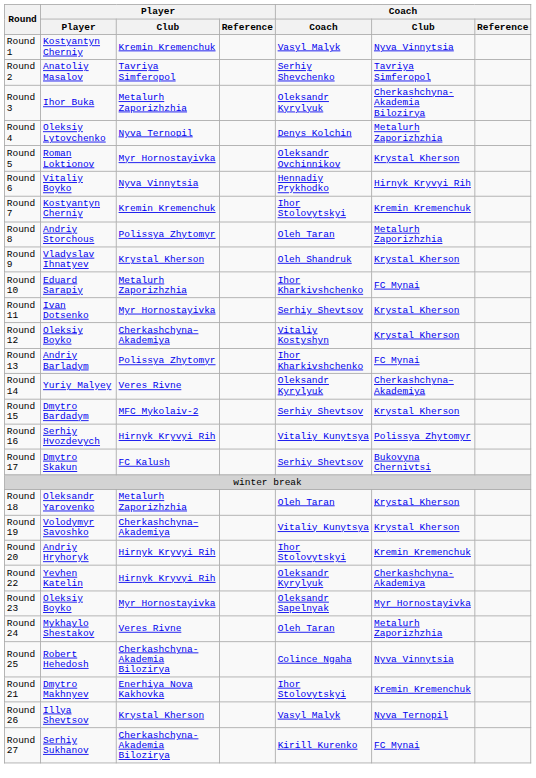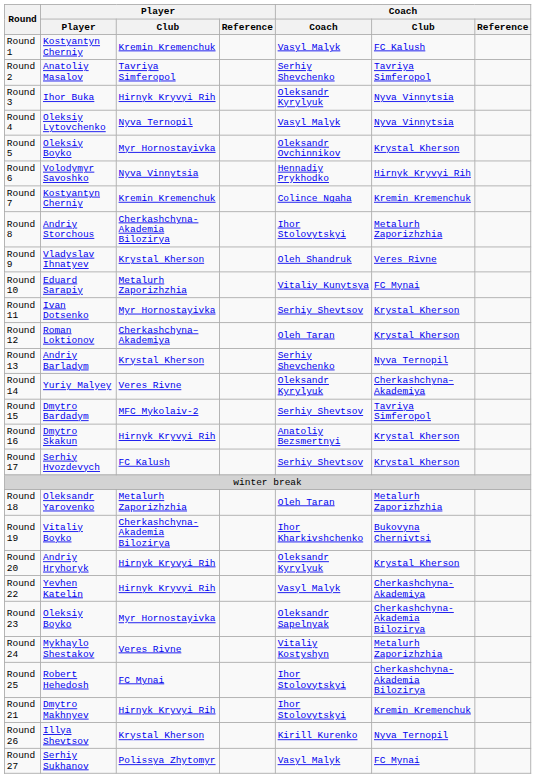 <table class="wikitable collapsible autocollapse" style="text-align:left; font-size:85%">
 <tr>
 <th rowspan="2">Round</th>
 <th colspan="3">Player</th>
 <th colspan="3">Coach</th>
 </tr>
 <tr>
 <th>Player</th>
 <th>Club</th>
 <th>Reference</th>
 <th>Coach</th>
 <th>Club</th>
 <th>Reference</th>
 </tr>
 <tr>
 <td>Round 1</td>
 <td> <a href='#'>Kostyantyn Cherniy</a></td>
 <td><a href='#'>Kremin Kremenchuk</a></td>
 <td align=center></td>
 <td> <a href='#'>Vasyl Malyk</a></td>
-<td><a href='#'>Nyva Vinnytsia</a></td>
+<td><a href='#'>FC Kalush</a></td>
 <td align=center></td>
 </tr>
 <tr>
 <td>Round 2</td>
 <td> <a href='#'>Anatoliy Masalov</a></td>
 <td><a href='#'>Tavriya Simferopol</a></td>
 <td align=center></td>
 <td> <a href='#'>Serhiy Shevchenko</a></td>
 <td><a href='#'>Tavriya Simferopol</a></td>
 <td align=center></td>
 </tr>
 <tr>
 <td>Round 3</td>
 <td> <a href='#'>Ihor Buka</a></td>
-<td><a href='#'>Metalurh Zaporizhzhia</a></td>
+<td><a href='#'>Hirnyk Kryvyi Rih</a></td>
 <td align=center></td>
 <td> <a href='#'>Oleksandr Kyrylyuk</a></td>
-<td><a href='#'>Cherkashchyna-Akademia Bilozirya</a></td>
+<td><a href='#'>Nyva Vinnytsia</a></td>
 <td align=center></td>
 </tr>
 <tr>
 <td>Round 4</td>
 <td> <a href='#'>Oleksiy Lytovchenko</a></td>
 <td><a href='#'>Nyva Ternopil</a></td>
 <td align=center></td>
-<td> <a href='#'>Denys Kolchin</a></td>
-<td><a href='#'>Metalurh Zaporizhzhia</a></td>
+<td> <a href='#'>Vasyl Malyk</a></td>
+<td><a href='#'>Nyva Vinnytsia</a></td>
 <td align=center></td>
 </tr>
 <tr>
 <td>Round 5</td>
-<td> <a href='#'>Roman Loktionov</a></td>
+<td> <a href='#'>Oleksiy Boyko</a></td>
 <td><a href='#'>Myr Hornostayivka</a></td>
 <td align=center></td>
 <td> <a href='#'>Oleksandr Ovchinnikov</a></td>
 <td><a href='#'>Krystal Kherson</a></td>
 <td align=center></td>
 </tr>
 <tr>
 <td>Round 6</td>
-<td> <a href='#'>Vitaliy Boyko</a></td>
+<td> <a href='#'>Volodymyr Savoshko</a></td>
 <td><a href='#'>Nyva Vinnytsia</a></td>
 <td align=center></td>
 <td> <a href='#'>Hennadiy Prykhodko</a></td>
 <td><a href='#'>Hirnyk Kryvyi Rih</a></td>
 <td align=center></td>
 </tr>
 <tr>
 <td>Round 7</td>
 <td> <a href='#'>Kostyantyn Cherniy</a></td>
 <td><a href='#'>Kremin Kremenchuk</a></td>
 <td align=center></td>
-<td> <a href='#'>Ihor Stolovytskyi</a></td>
+<td> <a href='#'>Colince Ngaha</a></td>
 <td><a href='#'>Kremin Kremenchuk</a></td>
 <td align=center></td>
 </tr>
 <tr>
 <td>Round 8</td>
 <td> <a href='#'>Andriy Storchous</a></td>
-<td><a href='#'>Polissya Zhytomyr</a></td>
+<td><a href='#'>Cherkashchyna-Akademia Bilozirya</a></td>
 <td align=center></td>
-<td> <a href='#'>Oleh Taran</a></td>
+<td> <a href='#'>Ihor Stolovytskyi</a></td>
 <td><a href='#'>Metalurh Zaporizhzhia</a></td>
 <td align=center></td>
 </tr>
 <tr>
 <td>Round 9</td>
 <td> <a href='#'>Vladyslav Ihnatyev</a></td>
 <td><a href='#'>Krystal Kherson</a></td>
 <td align=center></td>
 <td> <a href='#'>Oleh Shandruk</a></td>
-<td><a href='#'>Krystal Kherson</a></td>
+<td><a href='#'>Veres Rivne</a></td>
 <td align=center></td>
 </tr>
 <tr>
 <td>Round 10</td>
 <td> <a href='#'>Eduard Sarapiy</a></td>
 <td><a href='#'>Metalurh Zaporizhzhia</a></td>
 <td align=center></td>
-<td> <a href='#'>Ihor Kharkivshchenko</a></td>
+<td> <a href='#'>Vitaliy Kunytsya</a></td>
 <td><a href='#'>FC Mynai</a></td>
 <td align=center></td>
 </tr>
 <tr>
 <td>Round 11</td>
 <td> <a href='#'>Ivan Dotsenko</a></td>
 <td><a href='#'>Myr Hornostayivka</a></td>
 <td align=center></td>
 <td> <a href='#'>Serhiy Shevtsov</a></td>
 <td><a href='#'>Krystal Kherson</a></td>
 <td align=center></td>
 </tr>
 <tr>
 <td>Round 12</td>
-<td> <a href='#'>Oleksiy Boyko</a></td>
+<td> <a href='#'>Roman Loktionov</a></td>
 <td><a href='#'>Cherkashchyna–Akademiya</a></td>
 <td align=center></td>
-<td> <a href='#'>Vitaliy Kostyshyn</a></td>
+<td> <a href='#'>Oleh Taran</a></td>
 <td><a href='#'>Krystal Kherson</a></td>
 <td align=center></td>
 </tr>
 <tr>
 <td>Round 13</td>
 <td> <a href='#'>Andriy Barladym</a></td>
-<td><a href='#'>Polissya Zhytomyr</a></td>
+<td><a href='#'>Krystal Kherson</a></td>
 <td align=center></td>
-<td> <a href='#'>Ihor Kharkivshchenko</a></td>
-<td><a href='#'>FC Mynai</a></td>
+<td> <a href='#'>Serhiy Shevchenko</a></td>
+<td><a href='#'>Nyva Ternopil</a></td>
 <td align=center></td>
 </tr>
 <tr>
 <td>Round 14</td>
 <td> <a href='#'>Yuriy Malyey</a></td>
 <td><a href='#'>Veres Rivne</a></td>
 <td align=center></td>
 <td> <a href='#'>Oleksandr Kyrylyuk</a></td>
 <td><a href='#'>Cherkashchyna–Akademiya</a></td>
 <td align=center></td>
 </tr>
 <tr>
 <td>Round 15</td>
 <td> <a href='#'>Dmytro Bardadym</a></td>
 <td><a href='#'>MFC Mykolaiv-2</a></td>
 <td align=center></td>
 <td> <a href='#'>Serhiy Shevtsov</a></td>
+<td><a href='#'>Tavriya Simferopol</a></td>
+<td align=center></td>
+</tr>
+<tr>
+<td>Round 16</td>
+<td> <a href='#'>Dmytro Skakun</a></td>
+<td><a href='#'>Hirnyk Kryvyi Rih</a></td>
+<td align=center></td>
+<td> <a href='#'>Anatoliy Bezsmertnyi</a></td>
 <td><a href='#'>Krystal Kherson</a></td>
 <td align=center></td>
 </tr>
 <tr>
-<td>Round 16</td>
+<td>Round 17</td>
 <td> <a href='#'>Serhiy Hvozdevych</a></td>
-<td><a href='#'>Hirnyk Kryvyi Rih</a></td>
-<td align=center></td>
-<td> <a href='#'>Vitaliy Kunytsya</a></td>
-<td><a href='#'>Polissya Zhytomyr</a></td>
-<td align=center></td>
-</tr>
-<tr>
-<td>Round 17</td>
-<td> <a href='#'>Dmytro Skakun</a></td>
 <td><a href='#'>FC Kalush</a></td>
 <td align=center></td>
 <td> <a href='#'>Serhiy Shevtsov</a></td>
-<td><a href='#'>Bukovyna Chernivtsi</a></td>
+<td><a href='#'>Krystal Kherson</a></td>
 <td align=center></td>
 </tr>
 <tr>
 <td colspan=7 align=center bgcolor=lightgrey>winter break</td>
 </tr>
 <tr>
 <td>Round 18</td>
 <td> <a href='#'>Oleksandr Yarovenko</a></td>
 <td><a href='#'>Metalurh Zaporizhzhia</a></td>
 <td align=center></td>
 <td> <a href='#'>Oleh Taran</a></td>
-<td><a href='#'>Krystal Kherson</a></td>
+<td><a href='#'>Metalurh Zaporizhzhia</a></td>
 <td align=center></td>
 </tr>
 <tr>
 <td>Round 19</td>
-<td> <a href='#'>Volodymyr Savoshko</a></td>
-<td><a href='#'>Cherkashchyna–Akademiya</a></td>
+<td> <a href='#'>Vitaliy Boyko</a></td>
+<td><a href='#'>Cherkashchyna-Akademia Bilozirya</a></td>
 <td align=center></td>
-<td> <a href='#'>Vitaliy Kunytsya</a></td>
-<td><a href='#'>Krystal Kherson</a></td>
+<td> <a href='#'>Ihor Kharkivshchenko</a></td>
+<td><a href='#'>Bukovyna Chernivtsi</a></td>
 <td align=center></td>
 </tr>
 <tr>
 <td>Round 20</td>
 <td> <a href='#'>Andriy Hryhoryk</a></td>
 <td><a href='#'>Hirnyk Kryvyi Rih</a></td>
 <td align=center></td>
-<td> <a href='#'>Ihor Stolovytskyi</a></td>
-<td><a href='#'>Kremin Kremenchuk</a></td>
+<td> <a href='#'>Oleksandr Kyrylyuk</a></td>
+<td><a href='#'>Krystal Kherson</a></td>
 <td align=center></td>
 </tr>
 <tr>
 <td>Round 22</td>
 <td> <a href='#'>Yevhen Katelin</a></td>
 <td><a href='#'>Hirnyk Kryvyi Rih</a></td>
 <td align=center></td>
-<td> <a href='#'>Oleksandr Kyrylyuk</a></td>
+<td> <a href='#'>Vasyl Malyk</a></td>
 <td><a href='#'>Cherkashchyna-Akademiya</a></td>
 <td align=center></td>
 </tr>
 <tr>
 <td>Round 23</td>
 <td> <a href='#'>Oleksiy Boyko</a></td>
 <td><a href='#'>Myr Hornostayivka</a></td>
 <td align=center></td>
 <td> <a href='#'>Oleksandr Sapelnyak</a></td>
-<td><a href='#'>Myr Hornostayivka</a></td>
+<td><a href='#'>Cherkashchyna-Akademia Bilozirya</a></td>
 <td align=center></td>
 </tr>
 <tr>
 <td>Round 24</td>
 <td> <a href='#'>Mykhaylo Shestakov</a></td>
 <td><a href='#'>Veres Rivne</a></td>
 <td align=center></td>
-<td> <a href='#'>Oleh Taran</a></td>
+<td> <a href='#'>Vitaliy Kostyshyn</a></td>
 <td><a href='#'>Metalurh Zaporizhzhia</a></td>
 <td align=center></td>
 </tr>
 <tr>
 <td>Round 25</td>
 <td> <a href='#'>Robert Hehedosh</a></td>
+<td><a href='#'>FC Mynai</a></td>
+<td align=center></td>
+<td> <a href='#'>Ihor Stolovytskyi</a></td>
 <td><a href='#'>Cherkashchyna-Akademia Bilozirya</a></td>
-<td align=center></td>
-<td> <a href='#'>Colince Ngaha</a></td>
-<td><a href='#'>Nyva Vinnytsia</a></td>
 <td align=center></td>
 </tr>
 <tr>
 <td>Round 21</td>
 <td> <a href='#'>Dmytro Makhnyev</a></td>
-<td><a href='#'>Enerhiya Nova Kakhovka</a></td>
+<td><a href='#'>Hirnyk Kryvyi Rih</a></td>
 <td align=center></td>
 <td> <a href='#'>Ihor Stolovytskyi</a></td>
 <td><a href='#'>Kremin Kremenchuk</a></td>
 <td align=center></td>
 </tr>
 <tr>
 <td>Round 26</td>
 <td> <a href='#'>Illya Shevtsov</a></td>
 <td><a href='#'>Krystal Kherson</a></td>
 <td align=center></td>
-<td> <a href='#'>Vasyl Malyk</a></td>
+<td> <a href='#'>Kirill Kurenko</a></td>
 <td><a href='#'>Nyva Ternopil</a></td>
 <td align=center></td>
 </tr>
 <tr>
 <td>Round 27</td>
 <td> <a href='#'>Serhiy Sukhanov</a></td>
-<td><a href='#'>Cherkashchyna-Akademia Bilozirya</a></td>
+<td><a href='#'>Polissya Zhytomyr</a></td>
 <td align=center></td>
-<td> <a href='#'>Kirill Kurenko</a></td>
+<td> <a href='#'>Vasyl Malyk</a></td>
 <td><a href='#'>FC Mynai</a></td>
 <td align=center></td>
 </tr>
 </table>
